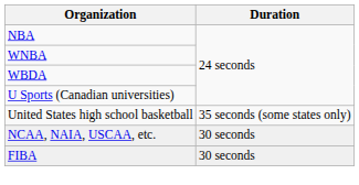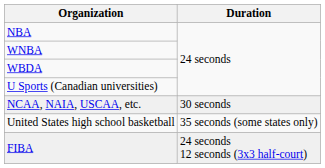 <table class="wikitable">
 <tr>
 <th>Organization</th>
 <th>Duration</th>
 </tr>
 <tr>
 <td><a href='#'>NBA</a></td>
 <td rowspan=4>24 seconds</td>
 </tr>
 <tr>
 <td><a href='#'>WNBA</a></td>
 </tr>
 <tr>
 <td><a href='#'>WBDA</a></td>
 </tr>
 <tr>
 <td><a href='#'>U Sports</a> (Canadian universities)</td>
 </tr>
+<tr bgcolor="#f0f0f0">
+<td><a href='#'>NCAA</a>, <a href='#'>NAIA</a>, <a href='#'>USCAA</a>, etc.</td>
+<td>30 seconds</td>
+</tr>
 <tr>
 <td>United States high school basketball</td>
 <td>35 seconds (some states only)</td>
 </tr>
 <tr bgcolor="#f0f0f0">
-<td><a href='#'>NCAA</a>, <a href='#'>NAIA</a>, <a href='#'>USCAA</a>, etc.</td>
-<td>30 seconds</td>
-</tr>
-<tr bgcolor="#f0f0f0">
 <td><a href='#'>FIBA</a></td>
-<td>30 seconds</td>
+<td>24 seconds<br>12 seconds (<a href='#'>3x3 half-court</a>)</td>
 </tr>
 </table>
